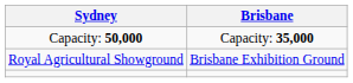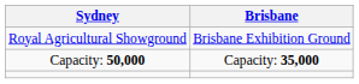 <table class="wikitable" style="text-align:center">
 <tr>
 <th><a href='#'>Sydney</a></th>
 <th><a href='#'>Brisbane</a></th>
 </tr>
 <tr>
+<td><a href='#'>Royal Agricultural Showground</a></td>
+<td><a href='#'>Brisbane Exhibition Ground</a></td>
+</tr>
+<tr>
 <td>Capacity: <strong>50,000</strong></td>
 <td>Capacity: <strong>35,000</strong></td>
-</tr>
-<tr>
-<td><a href='#'>Royal Agricultural Showground</a></td>
-<td><a href='#'>Brisbane Exhibition Ground</a></td>
 </tr>
 <tr>
 <td></td>
 <td></td>
 </tr>
 </table>
